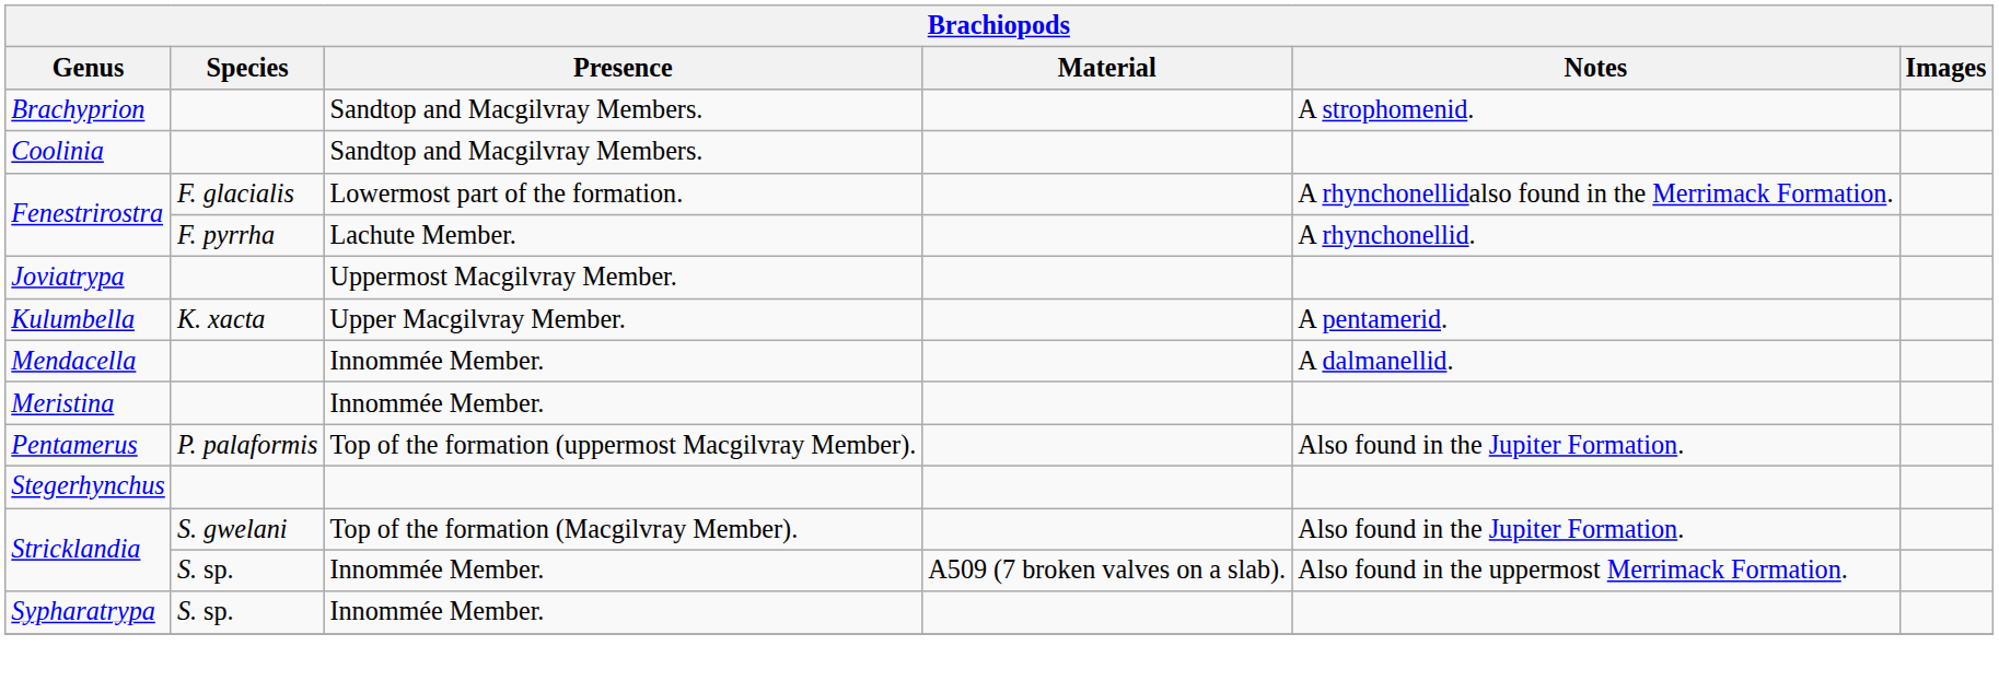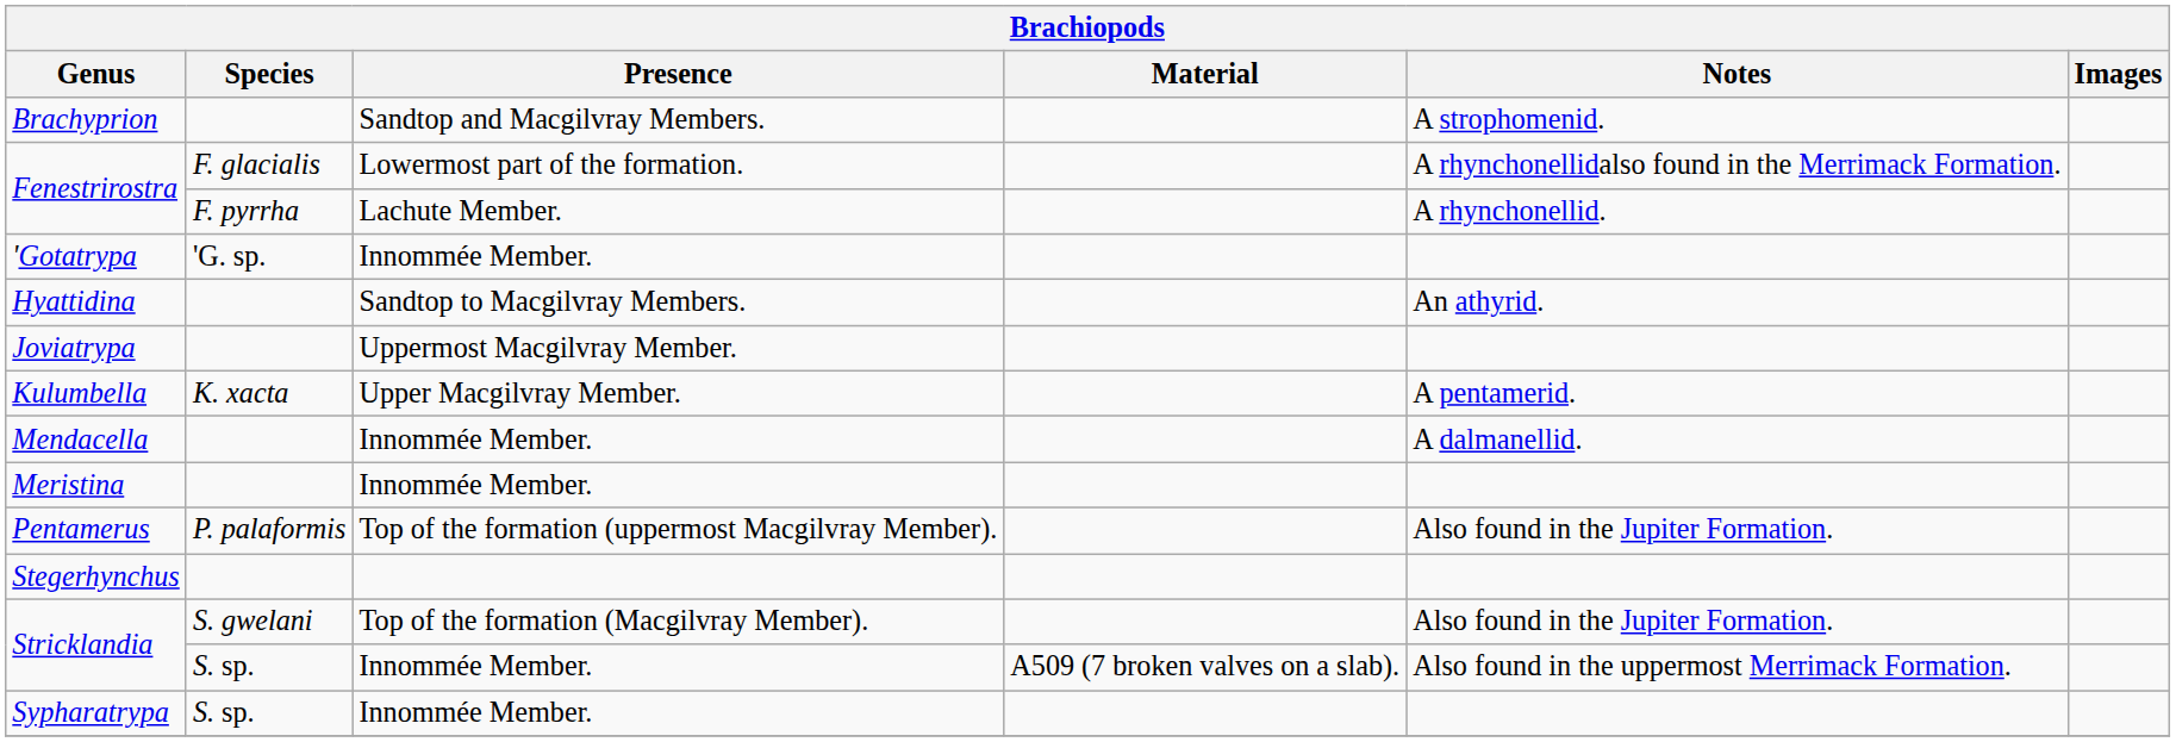 <table class="wikitable" align="center">
 <tr>
 <th colspan="6" align="center"><strong><a href='#'>Brachiopods</a></strong></th>
 </tr>
 <tr>
 <th>Genus</th>
 <th>Species</th>
 <th>Presence</th>
 <th><strong>Material</strong></th>
 <th>Notes</th>
 <th>Images</th>
 </tr>
 <tr>
 <td><em><a href='#'>Brachyprion</a></em></td>
 <td></td>
 <td>Sandtop and Macgilvray Members.</td>
 <td></td>
 <td>A <a href='#'>strophomenid</a>.</td>
 <td></td>
 </tr>
 <tr>
-<td><em><a href='#'>Coolinia</a></em></td>
-<td></td>
-<td>Sandtop and Macgilvray Members.</td>
-<td></td>
-<td></td>
-<td></td>
-</tr>
-<tr>
 <td rowspan="2"><em><a href='#'>Fenestrirostra</a></em></td>
 <td><em>F. glacialis</em></td>
 <td>Lowermost part of the formation.</td>
 <td></td>
 <td>A <a href='#'>rhynchonellid</a>also found in the <a href='#'>Merrimack Formation</a>.</td>
 <td></td>
 </tr>
 <tr>
 <td><em>F. pyrrha</em></td>
 <td>Lachute Member.</td>
 <td></td>
 <td>A <a href='#'>rhynchonellid</a>.</td>
+<td></td>
+</tr>
+<tr>
+<td><em>'<a href='#'>Gotatrypa</a><strong></td>
+<td></em>'G.</strong> sp.</td>
+<td>Innommée Member.</td>
+<td></td>
+<td></td>
+<td></td>
+</tr>
+<tr>
+<td><em><a href='#'>Hyattidina</a></em></td>
+<td></td>
+<td>Sandtop to Macgilvray Members.</td>
+<td></td>
+<td>An <a href='#'>athyrid</a>.</td>
 <td></td>
 </tr>
 <tr>
 <td><em><a href='#'>Joviatrypa</a></em></td>
 <td></td>
 <td>Uppermost Macgilvray Member.</td>
 <td></td>
 <td></td>
 <td></td>
 </tr>
 <tr>
 <td><em><a href='#'>Kulumbella</a></em></td>
 <td><em>K. xacta</em></td>
 <td>Upper Macgilvray Member.</td>
 <td></td>
 <td>A <a href='#'>pentamerid</a>.</td>
 <td></td>
 </tr>
 <tr>
 <td><em><a href='#'>Mendacella</a></em></td>
 <td></td>
 <td>Innommée Member.</td>
 <td></td>
 <td>A <a href='#'>dalmanellid</a>.</td>
 <td></td>
 </tr>
 <tr>
 <td><em><a href='#'>Meristina</a></em></td>
 <td></td>
 <td>Innommée Member.</td>
 <td></td>
 <td></td>
 <td></td>
 </tr>
 <tr>
 <td><em><a href='#'>Pentamerus</a></em></td>
 <td><em>P. palaformis</em></td>
 <td>Top of the formation (uppermost Macgilvray Member).</td>
 <td></td>
 <td>Also found in the <a href='#'>Jupiter Formation</a>.</td>
 <td></td>
 </tr>
 <tr>
 <td><em><a href='#'>Stegerhynchus</a></em></td>
 <td></td>
 <td></td>
 <td></td>
 <td></td>
 <td></td>
 </tr>
 <tr>
 <td rowspan=2><em><a href='#'>Stricklandia</a></em></td>
 <td><em>S. gwelani</em></td>
 <td>Top of the formation (Macgilvray Member).</td>
 <td></td>
 <td>Also found in the <a href='#'>Jupiter Formation</a>.</td>
 <td></td>
 </tr>
 <tr>
 <td><em>S.</em> sp.</td>
 <td>Innommée Member.</td>
 <td>A509 (7 broken valves on a slab).</td>
 <td>Also found in the uppermost <a href='#'>Merrimack Formation</a>.</td>
 <td></td>
 </tr>
 <tr>
 <td><em><a href='#'>Sypharatrypa</a></em></td>
 <td><em>S.</em> sp.</td>
 <td>Innommée Member.</td>
 <td></td>
 <td></td>
 <td></td>
 </tr>
 <tr>
 </tr>
 </table>
